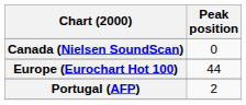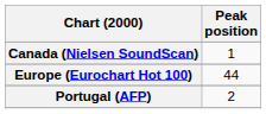 <table class="wikitable sortable plainrowheaders" style="text-align:center">
 <tr>
 <th>Chart (2000)</th>
 <th>Peak<br>position</th>
 </tr>
 <tr>
 </tr>
 <tr>
 <th scope="row">Canada (<a href='#'>Nielsen SoundScan</a>)</th>
-<td>0</td>
+<td>1</td>
 </tr>
 <tr>
 </tr>
 <tr>
 <th scope="row">Europe (<a href='#'>Eurochart Hot 100</a>)</th>
 <td>44</td>
 </tr>
 <tr>
 </tr>
 <tr>
 </tr>
 <tr>
 </tr>
 <tr>
 </tr>
 <tr>
 </tr>
 <tr>
 </tr>
 <tr>
 <th scope="row">Portugal (<a href='#'>AFP</a>)</th>
 <td>2</td>
 </tr>
 <tr>
 </tr>
 <tr>
 </tr>
 <tr>
 </tr>
 <tr>
 </tr>
 <tr>
 </tr>
 <tr>
 </tr>
 <tr>
 </tr>
 <tr>
 </tr>
 <tr>
 </tr>
 </table>
